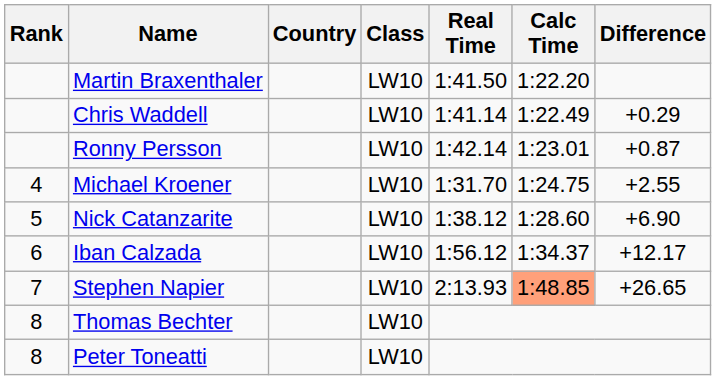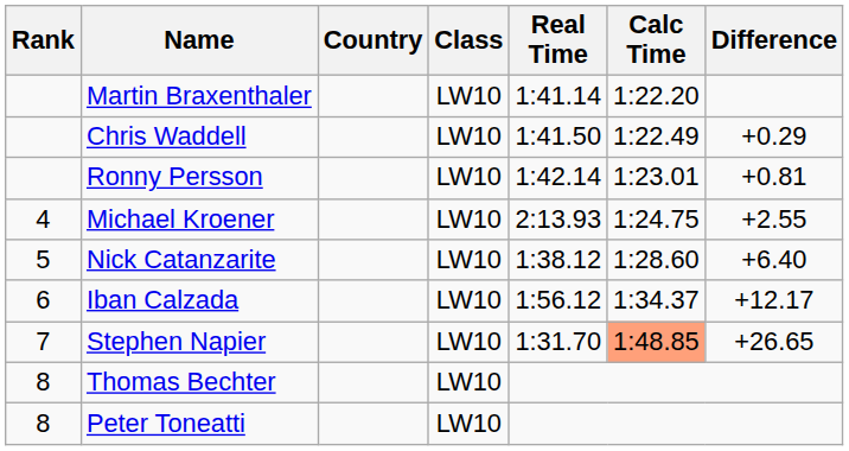 <table class="wikitable sortable" style="text-align:center">
 <tr>
 <th>Rank</th>
 <th>Name</th>
 <th>Country</th>
 <th>Class</th>
 <th>Real<br>Time</th>
 <th>Calc<br>Time</th>
 <th Class="unsortable">Difference</th>
 </tr>
 <tr>
 <td></td>
 <td align=left><a href='#'>Martin Braxenthaler</a></td>
 <td align=left></td>
 <td>LW10</td>
-<td>1:41.50</td>
+<td>1:41.14</td>
 <td>1:22.20</td>
 <td></td>
 </tr>
 <tr>
 <td></td>
 <td align=left><a href='#'>Chris Waddell</a></td>
 <td align=left></td>
 <td>LW10</td>
-<td>1:41.14</td>
+<td>1:41.50</td>
 <td>1:22.49</td>
 <td>+0.29</td>
 </tr>
 <tr>
 <td></td>
 <td align=left><a href='#'>Ronny Persson</a></td>
 <td align=left></td>
 <td>LW10</td>
 <td>1:42.14</td>
 <td>1:23.01</td>
-<td>+0.87</td>
+<td>+0.81</td>
 </tr>
 <tr>
 <td>4</td>
 <td align=left><a href='#'>Michael Kroener</a></td>
 <td align=left></td>
 <td>LW10</td>
-<td>1:31.70</td>
+<td>2:13.93</td>
 <td>1:24.75</td>
 <td>+2.55</td>
 </tr>
 <tr>
 <td>5</td>
 <td align=left><a href='#'>Nick Catanzarite</a></td>
 <td align=left></td>
 <td>LW10</td>
 <td>1:38.12</td>
 <td>1:28.60</td>
-<td>+6.90</td>
+<td>+6.40</td>
 </tr>
 <tr>
 <td>6</td>
 <td align=left><a href='#'>Iban Calzada</a></td>
 <td align=left></td>
 <td>LW10</td>
 <td>1:56.12</td>
 <td>1:34.37</td>
 <td>+12.17</td>
 </tr>
 <tr>
 <td>7</td>
 <td align=left><a href='#'>Stephen Napier</a></td>
 <td align=left></td>
 <td>LW10</td>
-<td>2:13.93</td>
+<td>1:31.70</td>
 <td style="background: lightsalmon;">1:48.85</td>
 <td>+26.65</td>
 </tr>
 <tr>
 <td>8</td>
 <td align=left><a href='#'>Thomas Bechter</a></td>
 <td align=left></td>
 <td>LW10</td>
 <td colspan=3></td>
 </tr>
 <tr>
 <td>8</td>
 <td align=left><a href='#'>Peter Toneatti</a></td>
 <td align=left></td>
 <td>LW10</td>
 <td colspan=3></td>
 </tr>
 </table>
